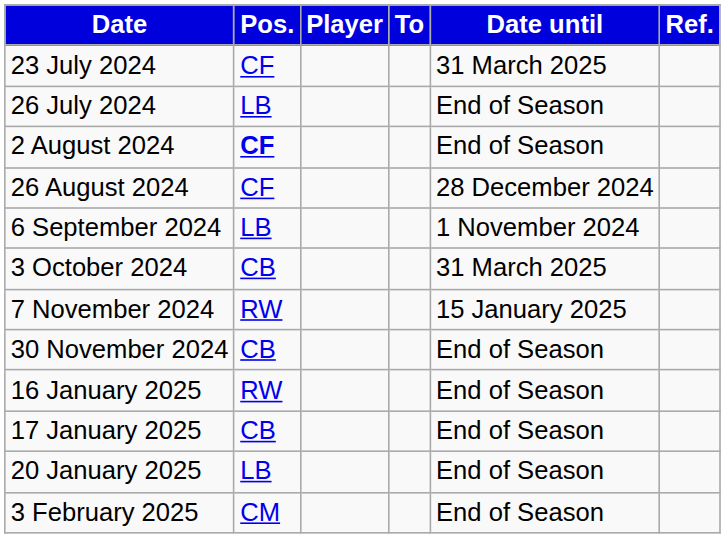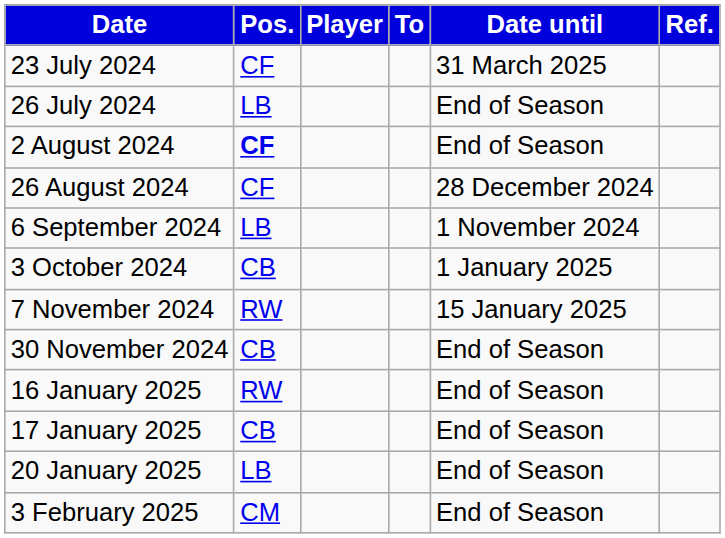 <table class="wikitable plainrowheaders sortable">
 <tr>
 <th style="color:#ffffff; background:#0000dd;">Date</th>
 <th style="color:#ffffff; background:#0000dd;">Pos.</th>
 <th style="color:#ffffff; background:#0000dd;">Player</th>
 <th style="color:#ffffff; background:#0000dd;">To</th>
 <th style="color:#ffffff; background:#0000dd;">Date until</th>
 <th style="color:#ffffff; background:#0000dd;">Ref.</th>
 </tr>
 <tr>
 <td>23 July 2024</td>
 <td><a href='#'>CF</a></td>
 <td></td>
 <td></td>
 <td>31 March 2025</td>
 <td></td>
 </tr>
 <tr>
 <td>26 July 2024</td>
 <td><a href='#'>LB</a></td>
 <td></td>
 <td></td>
 <td>End of Season</td>
 <td></td>
 </tr>
 <tr>
 <td>2 August 2024</td>
 <td><strong><a href='#'>CF</a></strong></td>
 <td></td>
 <td></td>
 <td>End of Season</td>
 <td></td>
 </tr>
 <tr>
 <td>26 August 2024</td>
 <td><a href='#'>CF</a></td>
 <td></td>
 <td></td>
 <td>28 December 2024</td>
 <td></td>
 </tr>
 <tr>
 <td>6 September 2024</td>
 <td><a href='#'>LB</a></td>
 <td></td>
 <td></td>
 <td>1 November 2024</td>
 <td></td>
 </tr>
 <tr>
 <td>3 October 2024</td>
 <td><a href='#'>CB</a></td>
 <td></td>
 <td></td>
-<td>31 March 2025</td>
+<td>1 January 2025</td>
 <td></td>
 </tr>
 <tr>
 <td>7 November 2024</td>
 <td><a href='#'>RW</a></td>
 <td></td>
 <td></td>
 <td>15 January 2025</td>
 <td></td>
 </tr>
 <tr>
 <td>30 November 2024</td>
 <td><a href='#'>CB</a></td>
 <td></td>
 <td></td>
 <td>End of Season</td>
 <td></td>
 </tr>
 <tr>
 <td>16 January 2025</td>
 <td><a href='#'>RW</a></td>
 <td></td>
 <td></td>
 <td>End of Season</td>
 <td></td>
 </tr>
 <tr>
 <td>17 January 2025</td>
 <td><a href='#'>CB</a></td>
 <td></td>
 <td></td>
 <td>End of Season</td>
 <td></td>
 </tr>
 <tr>
 <td>20 January 2025</td>
 <td><a href='#'>LB</a></td>
 <td></td>
 <td></td>
 <td>End of Season</td>
 <td></td>
 </tr>
 <tr>
 <td>3 February 2025</td>
 <td><a href='#'>CM</a></td>
 <td></td>
 <td></td>
 <td>End of Season</td>
 </tr>
 </table>
